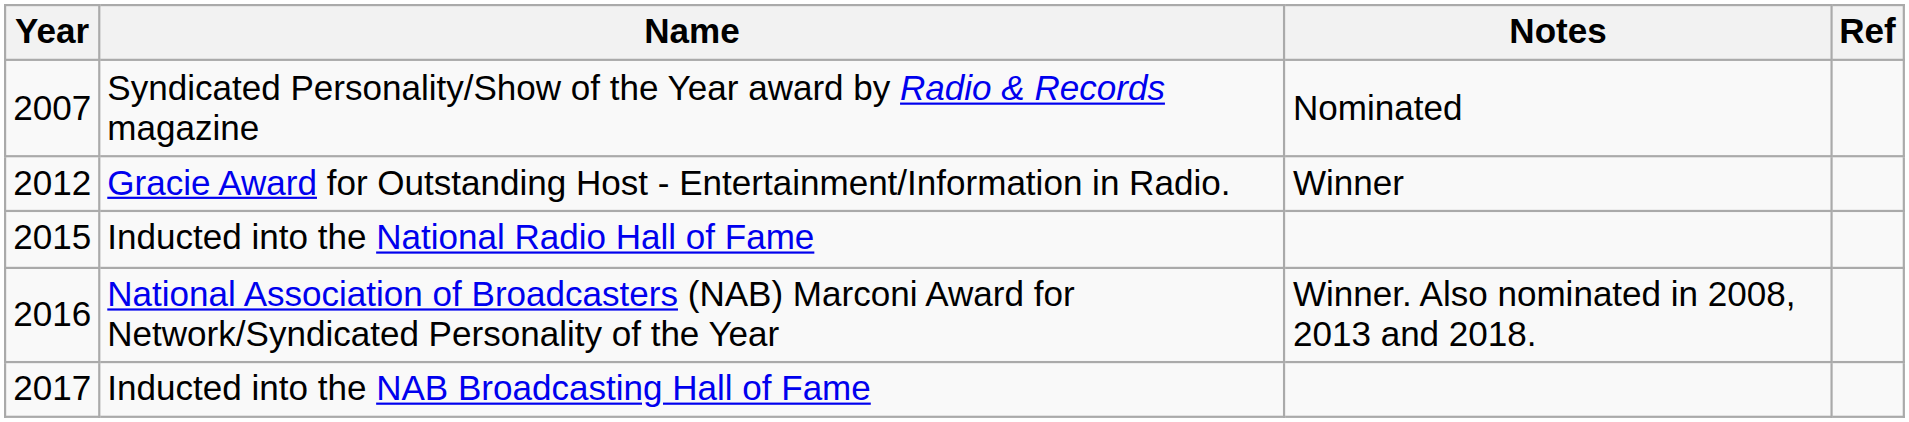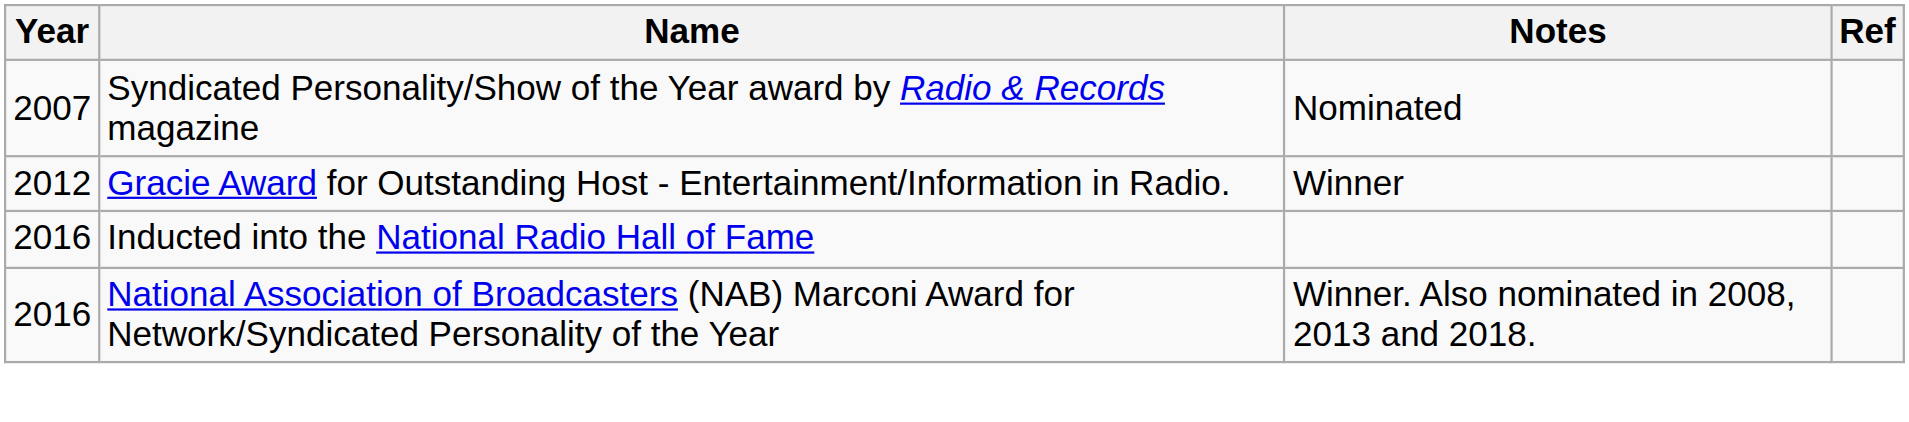 <table class="wikitable">
 <tr>
 <th>Year</th>
 <th>Name</th>
 <th>Notes</th>
 <th>Ref</th>
 </tr>
 <tr>
 <td>2007</td>
 <td>Syndicated Personality/Show of the Year award by <em><a href='#'>Radio & Records</a></em> magazine</td>
 <td>Nominated</td>
 <td></td>
 </tr>
 <tr>
 <td>2012</td>
 <td><a href='#'>Gracie Award</a> for Outstanding Host - Entertainment/Information in Radio.</td>
 <td>Winner</td>
 <td></td>
 </tr>
 <tr>
-<td>2015</td>
+<td>2016</td>
 <td>Inducted into the <a href='#'>National Radio Hall of Fame</a></td>
 <td></td>
 <td></td>
 </tr>
 <tr>
 <td>2016</td>
 <td><a href='#'>National Association of Broadcasters</a> (NAB) Marconi Award for Network/Syndicated Personality of the Year</td>
 <td>Winner. Also nominated in 2008, 2013 and 2018.</td>
 <td></td>
 </tr>
-<tr>
-<td>2017</td>
-<td>Inducted into the <a href='#'>NAB Broadcasting Hall of Fame</a></td>
-<td></td>
-<td></td>
-</tr>
 </table>
